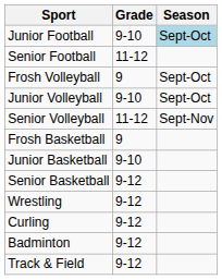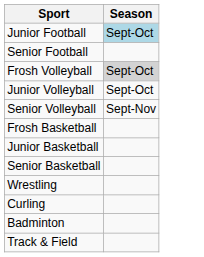 <table class="wikitable">
 <tr>
 <th>Sport</th>
-<th>Grade</th>
 <th>Season</th>
 </tr>
 <tr>
 <td>Junior Football</td>
-<td>9-10</td>
 <td style="background: lightblue;">Sept-Oct</td>
 </tr>
 <tr>
 <td>Senior Football</td>
-<td>11-12</td>
 <td></td>
 </tr>
 <tr>
 <td>Frosh Volleyball</td>
-<td>9</td>
-<td>Sept-Oct</td>
+<td style="background: lightgrey;">Sept-Oct</td>
 </tr>
 <tr>
 <td>Junior Volleyball</td>
-<td>9-10</td>
 <td>Sept-Oct</td>
 </tr>
 <tr>
 <td>Senior Volleyball</td>
-<td>11-12</td>
 <td>Sept-Nov</td>
 </tr>
 <tr>
 <td>Frosh Basketball</td>
-<td>9</td>
 <td></td>
 </tr>
 <tr>
 <td>Junior Basketball</td>
-<td>9-10</td>
 <td></td>
 </tr>
 <tr>
 <td>Senior Basketball</td>
-<td>9-12</td>
 <td></td>
 </tr>
 <tr>
 <td>Wrestling</td>
-<td>9-12</td>
 <td></td>
 </tr>
 <tr>
 <td>Curling</td>
-<td>9-12</td>
 <td></td>
 </tr>
 <tr>
 <td>Badminton</td>
-<td>9-12</td>
 <td></td>
 </tr>
 <tr>
 <td>Track & Field</td>
-<td>9-12</td>
 <td></td>
 </tr>
 </table>
